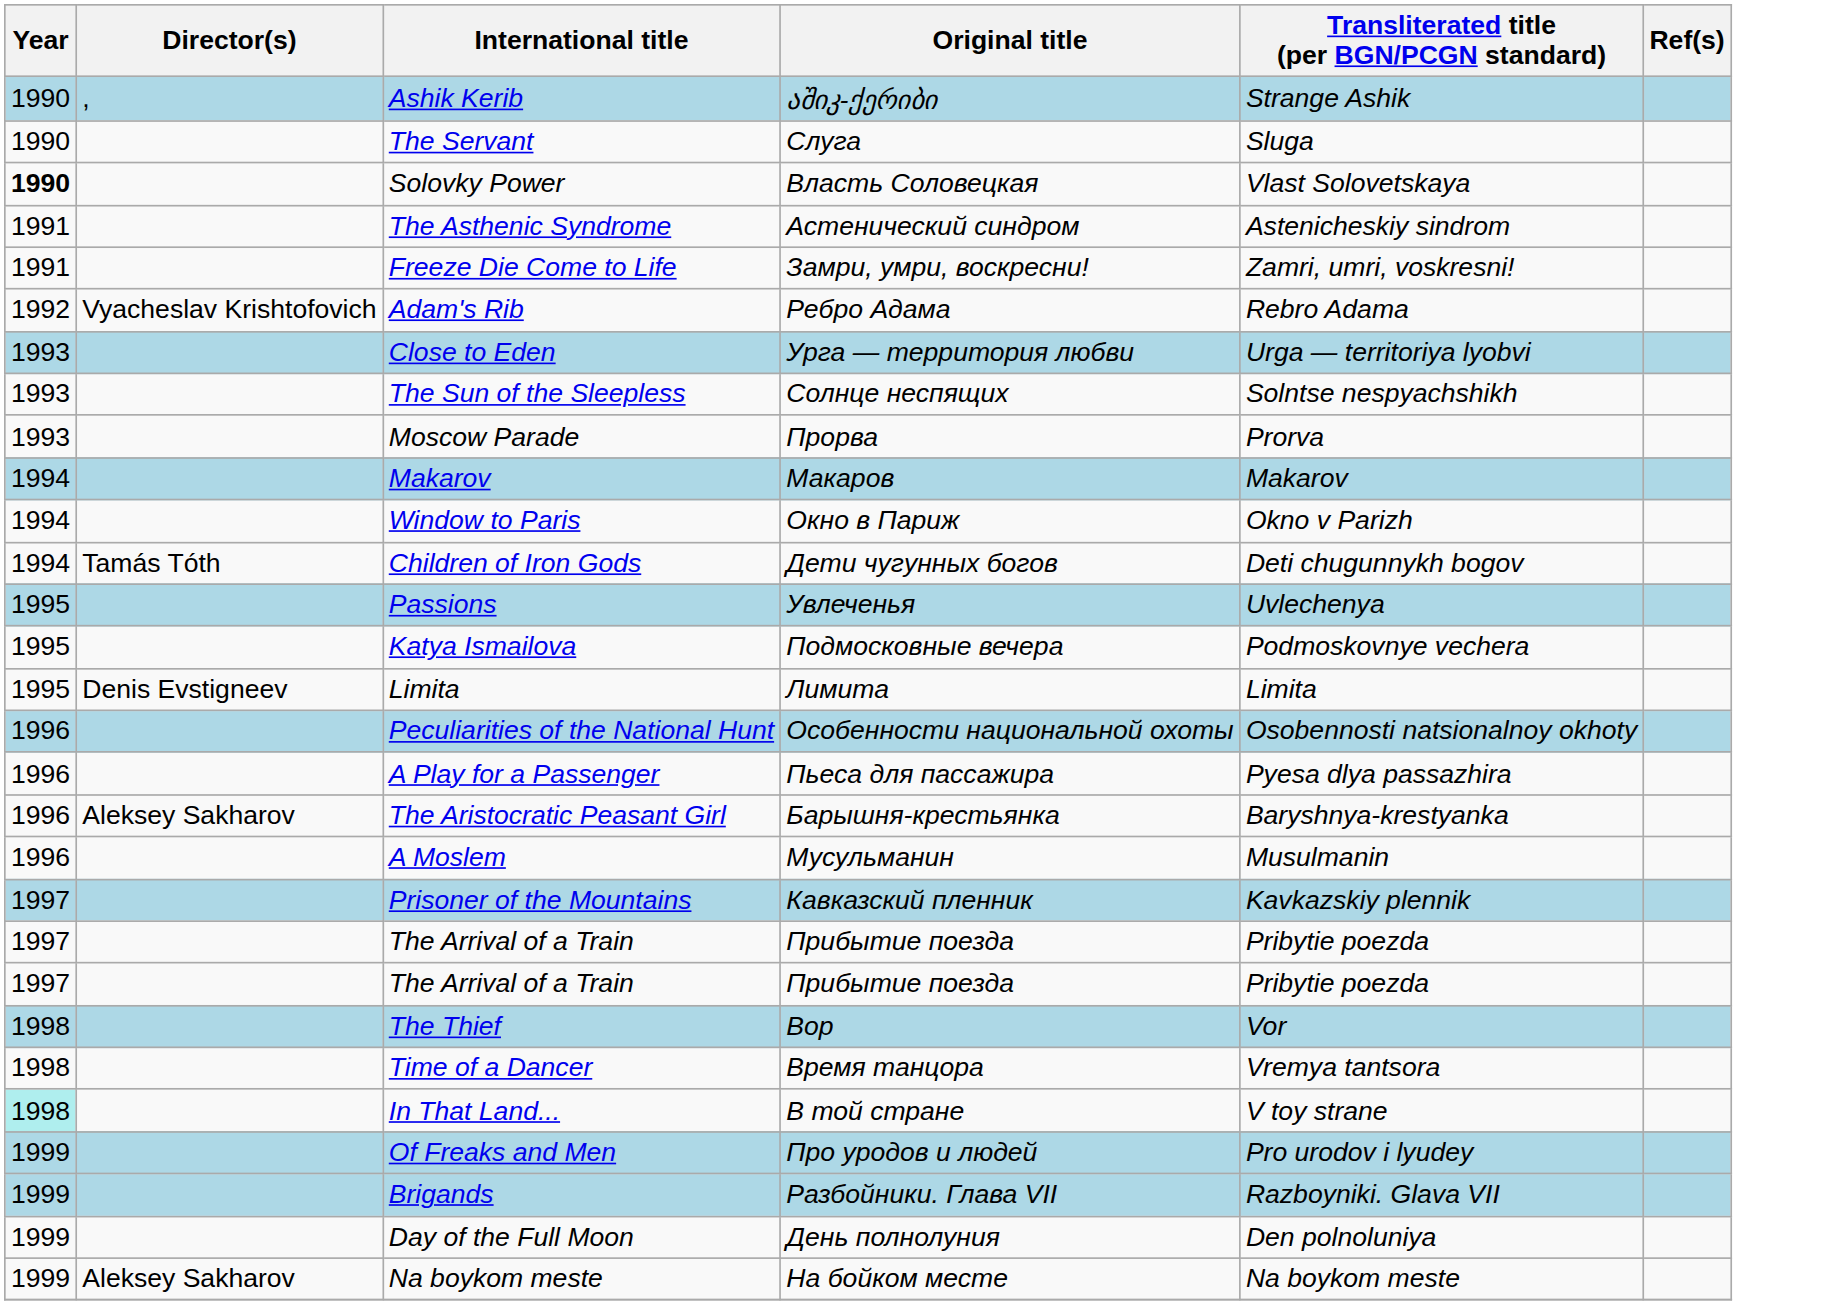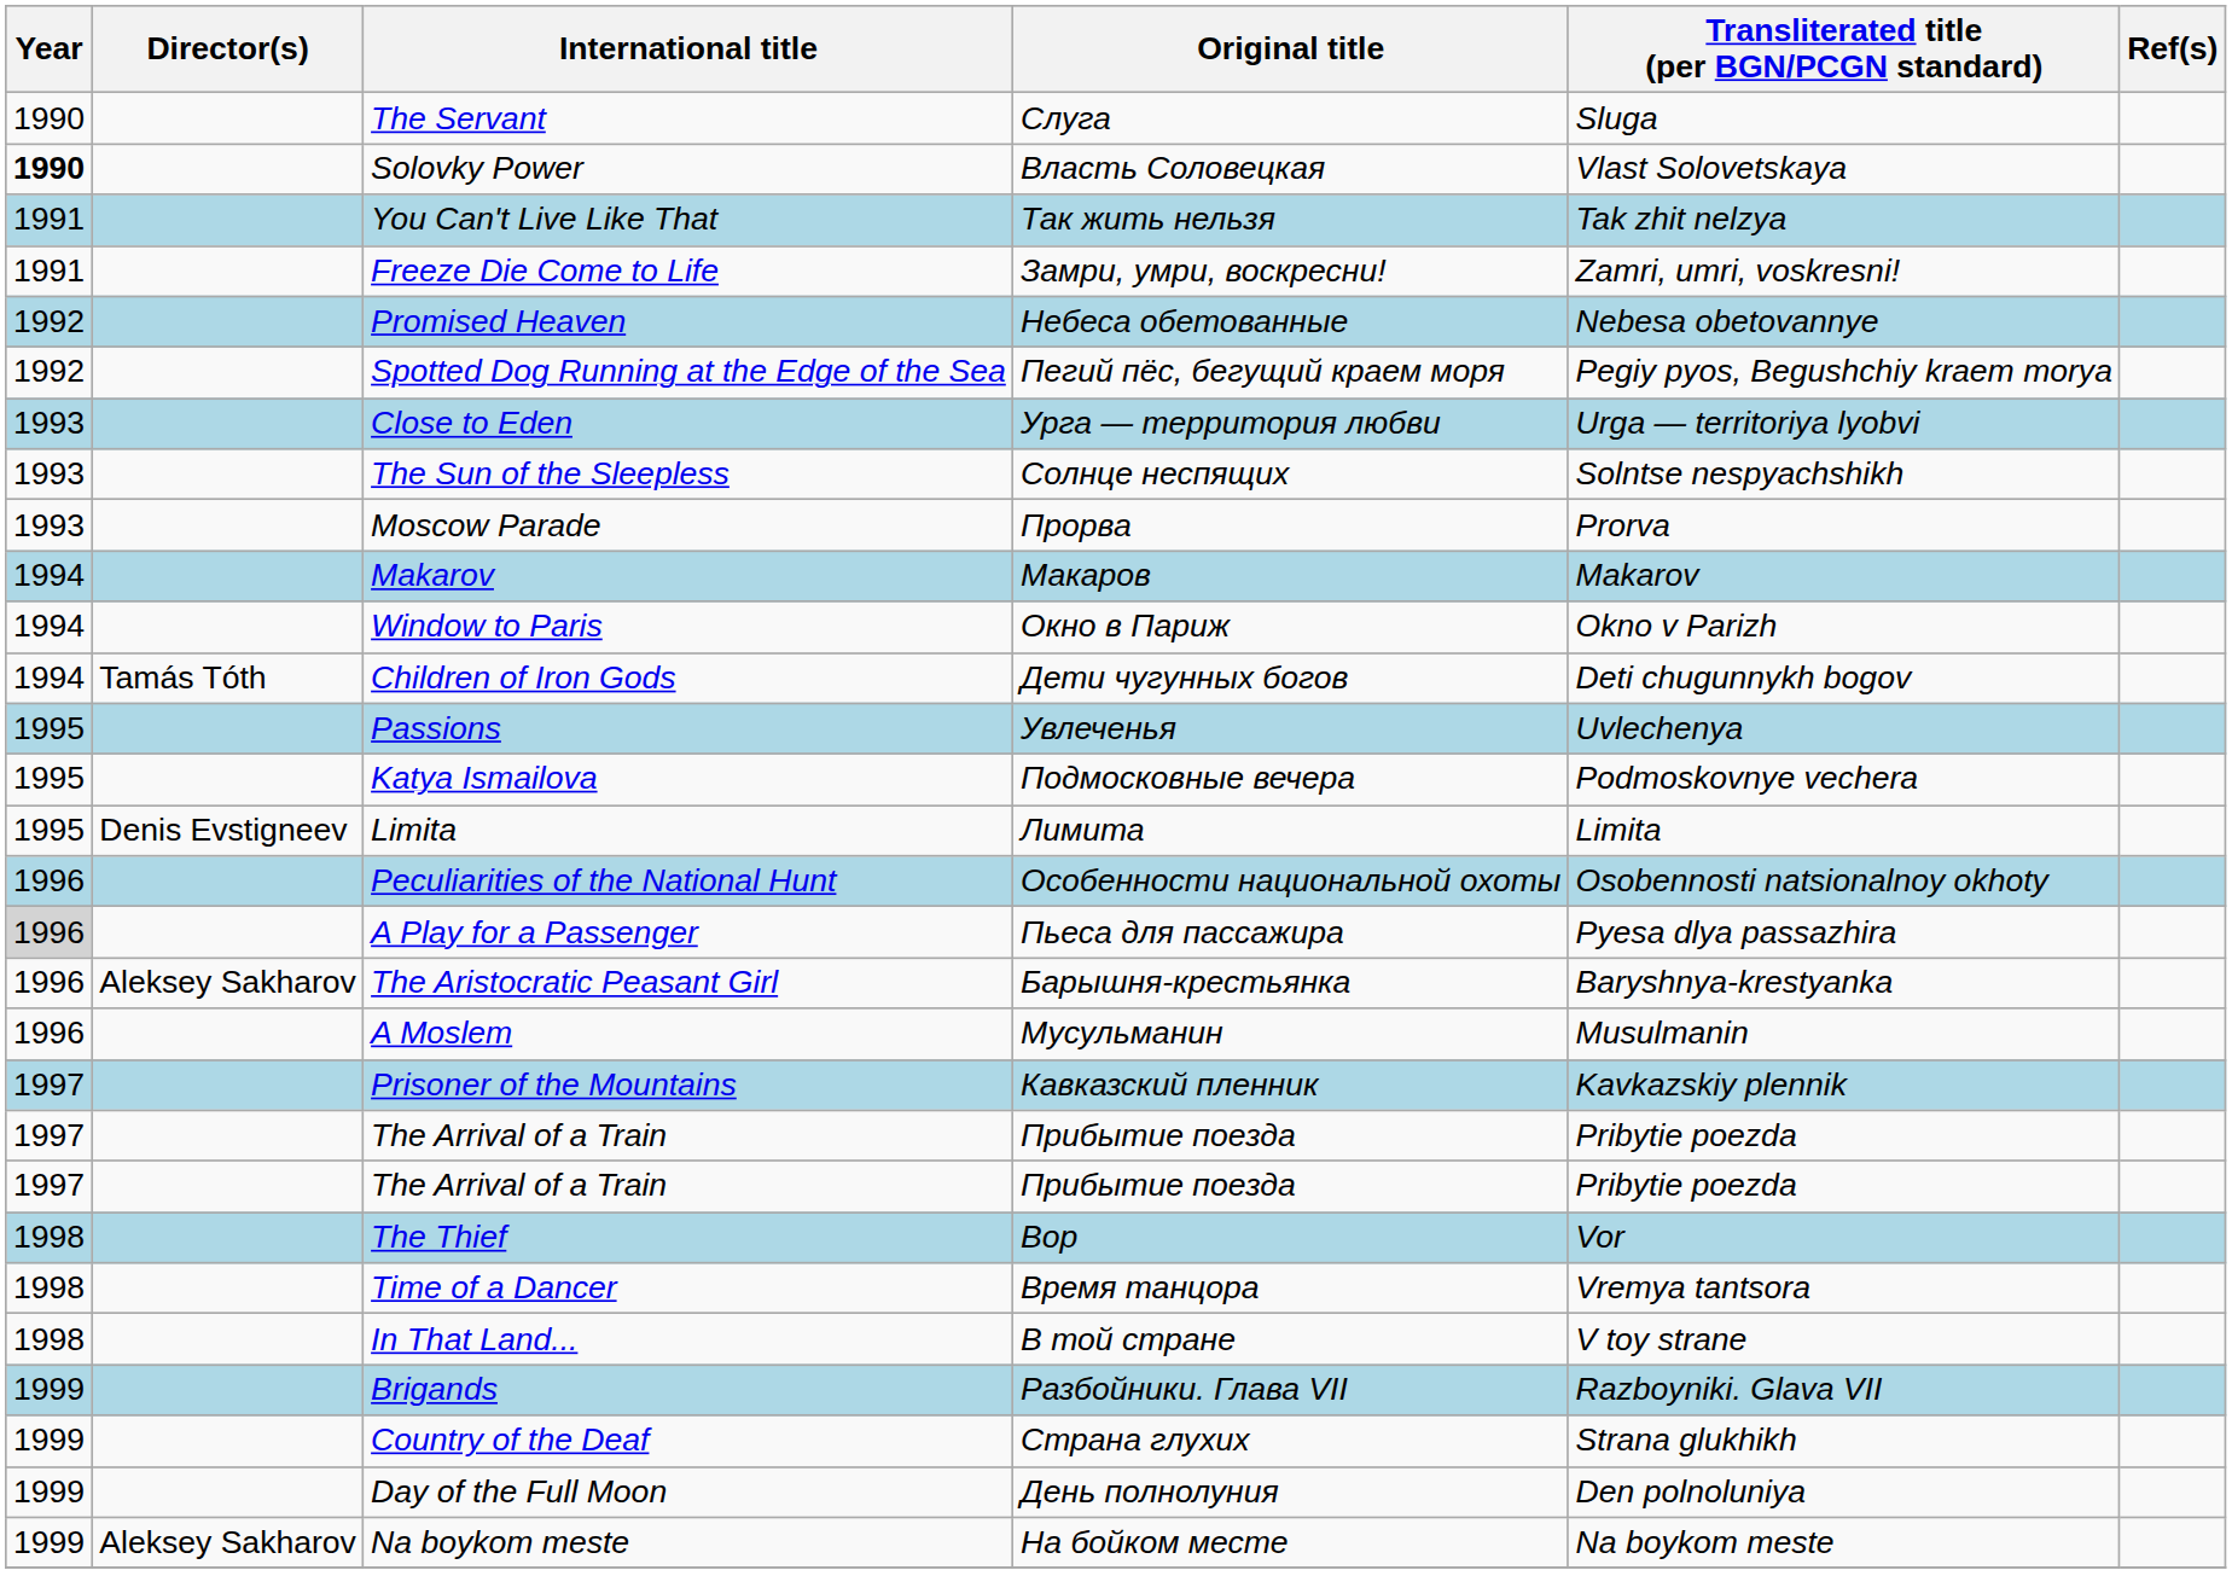 <table class="wikitable sortable">
 <tr>
 <th scope="col">Year</th>
 <th scope="col">Director(s)</th>
 <th scope="col">International title</th>
 <th scope="col">Original title</th>
 <th scope="col"><a href='#'>Transliterated</a> title<br>(per <a href='#'>BGN/PCGN</a> standard)</th>
 <th scope="col" class="unsortable">Ref(s)</th>
-</tr>
-<tr>
-<td style="background-color:lightblue">1990</td>
-<td style="background-color:lightblue">, </td>
-<td style="background-color:lightblue"><em><a href='#'>Ashik Kerib</a></em></td>
-<td style="background-color:lightblue"><em>აშიკ-ქერიბი</em></td>
-<td style="background-color:lightblue"><em>Strange Ashik</em></td>
-<td style="background-color:lightblue"></td>
 </tr>
 <tr>
 <td>1990</td>
 <td></td>
 <td><em><a href='#'>The Servant</a></em></td>
 <td><em>Слуга</em></td>
 <td><em>Sluga</em></td>
 <td></td>
 </tr>
 <tr>
 <td><strong>1990</strong></td>
 <td></td>
 <td><em>Solovky Power</em></td>
 <td><em>Власть Соловецкая</em></td>
 <td><em>Vlast Solovetskaya</em></td>
 <td></td>
 </tr>
 <tr>
-<td>1991</td>
-<td></td>
-<td><em><a href='#'>The Asthenic Syndrome</a></em></td>
-<td><em>Астенический синдром</em></td>
-<td><em>Astenicheskiy sindrom</em></td>
-<td></td>
+<td style="background-color:lightblue">1991</td>
+<td style="background-color:lightblue"></td>
+<td style="background-color:lightblue"><em>You Can't Live Like That</em></td>
+<td style="background-color:lightblue"><em>Так жить нельзя</em></td>
+<td style="background-color:lightblue"><em>Tak zhit nelzya</em></td>
+<td style="background-color:lightblue"></td>
 </tr>
 <tr>
 <td>1991</td>
 <td></td>
 <td><em><a href='#'>Freeze Die Come to Life</a></em></td>
 <td><em>Замри, умри, воскресни!</em></td>
 <td><em>Zamri, umri, voskresni!</em></td>
 <td></td>
 </tr>
 <tr>
+<td style="background-color:lightblue">1992</td>
+<td style="background-color:lightblue"></td>
+<td style="background-color:lightblue"><em><a href='#'>Promised Heaven</a></em></td>
+<td style="background-color:lightblue"><em>Небеса обетованные</em></td>
+<td style="background-color:lightblue"><em>Nebesa obetovannye</em></td>
+<td style="background-color:lightblue"></td>
+</tr>
+<tr>
 <td>1992</td>
-<td>Vyacheslav Krishtofovich</td>
-<td><em><a href='#'>Adam's Rib</a></em></td>
-<td><em>Ребро Адама</em></td>
-<td><em>Rebro Adama</em></td>
+<td></td>
+<td><em><a href='#'>Spotted Dog Running at the Edge of the Sea</a></em></td>
+<td><em>Пегий пёс, бегущий краем моря</em></td>
+<td><em>Pegiy pyos, Begushchiy kraem morya</em></td>
 <td></td>
 </tr>
 <tr>
 <td style="background-color:lightblue">1993</td>
 <td style="background-color:lightblue"></td>
 <td style="background-color:lightblue"><em><a href='#'>Close to Eden</a></em></td>
 <td style="background-color:lightblue"><em>Урга — территория любви</em></td>
 <td style="background-color:lightblue"><em>Urga — territoriya lyobvi</em></td>
 <td style="background-color:lightblue"></td>
 </tr>
 <tr>
 <td>1993</td>
 <td></td>
 <td><em><a href='#'>The Sun of the Sleepless</a></em></td>
 <td><em>Солнце неспящих</em></td>
 <td><em>Solntse nespyachshikh</em></td>
 <td></td>
 </tr>
 <tr>
 <td>1993</td>
 <td></td>
 <td><em>Moscow Parade</em></td>
 <td><em>Прорва</em></td>
 <td><em>Prorva</em></td>
 <td></td>
 </tr>
 <tr>
 <td style="background-color:lightblue">1994</td>
 <td style="background-color:lightblue"></td>
 <td style="background-color:lightblue"><em><a href='#'>Makarov</a></em></td>
 <td style="background-color:lightblue"><em>Макаров</em></td>
 <td style="background-color:lightblue"><em>Makarov</em></td>
 <td style="background-color:lightblue"></td>
 </tr>
 <tr>
 <td>1994</td>
 <td></td>
 <td><em><a href='#'>Window to Paris</a></em></td>
 <td><em>Окно в Париж</em></td>
 <td><em>Okno v Parizh</em></td>
 <td></td>
 </tr>
 <tr>
 <td>1994</td>
 <td>Tamás Tóth</td>
 <td><em><a href='#'>Children of Iron Gods</a></em></td>
 <td><em>Дети чугунных богов</em></td>
 <td><em>Deti chugunnykh bogov</em></td>
 <td></td>
 </tr>
 <tr>
 <td style="background-color:lightblue">1995</td>
 <td style="background-color:lightblue"></td>
 <td style="background-color:lightblue"><em><a href='#'>Passions</a></em></td>
 <td style="background-color:lightblue"><em>Увлеченья</em></td>
 <td style="background-color:lightblue"><em>Uvlechenya</em></td>
 <td style="background-color:lightblue"></td>
 </tr>
 <tr>
 <td>1995</td>
 <td></td>
 <td><em><a href='#'>Katya Ismailova</a></em></td>
 <td><em>Подмосковные вечера</em></td>
 <td><em>Podmoskovnye vechera</em></td>
 <td></td>
 </tr>
 <tr>
 <td>1995</td>
 <td>Denis Evstigneev</td>
 <td><em>Limita</em></td>
 <td><em>Лимита</em></td>
 <td><em>Limita</em></td>
 <td></td>
 </tr>
 <tr>
 <td style="background-color:lightblue">1996</td>
 <td style="background-color:lightblue"></td>
 <td style="background-color:lightblue"><em><a href='#'>Peculiarities of the National Hunt</a></em></td>
 <td style="background-color:lightblue"><em>Особенности национальной охоты</em></td>
 <td style="background-color:lightblue"><em>Osobennosti natsionalnoy okhoty</em></td>
 <td style="background-color:lightblue"></td>
 </tr>
 <tr>
-<td>1996</td>
+<td style="background: lightgrey;">1996</td>
 <td></td>
 <td><em><a href='#'>A Play for a Passenger</a></em></td>
 <td><em>Пьеса для пассажира</em></td>
 <td><em>Pyesa dlya passazhira</em></td>
 <td></td>
 </tr>
 <tr>
 <td>1996</td>
 <td>Aleksey Sakharov</td>
 <td><em><a href='#'>The Aristocratic Peasant Girl</a></em></td>
 <td><em>Барышня-крестьянка</em></td>
 <td><em>Baryshnya-krestyanka</em></td>
 <td></td>
 </tr>
 <tr>
 <td>1996</td>
 <td></td>
 <td><em><a href='#'>A Moslem</a></em></td>
 <td><em>Мусульманин</em></td>
 <td><em>Musulmanin</em></td>
 <td></td>
 </tr>
 <tr>
 <td style="background-color:lightblue">1997</td>
 <td style="background-color:lightblue"></td>
 <td style="background-color:lightblue"><em><a href='#'>Prisoner of the Mountains</a></em></td>
 <td style="background-color:lightblue"><em>Кавказский пленник</em></td>
 <td style="background-color:lightblue"><em>Kavkazskiy plennik</em></td>
 <td style="background-color:lightblue"></td>
 </tr>
 <tr>
 <td>1997</td>
 <td></td>
 <td><em>The Arrival of a Train</em></td>
 <td><em>Прибытие поезда</em></td>
 <td><em>Pribytie poezda</em></td>
 <td></td>
 </tr>
 <tr>
 <td>1997</td>
 <td></td>
 <td><em>The Arrival of a Train</em></td>
 <td><em>Прибытие поезда</em></td>
 <td><em>Pribytie poezda</em></td>
 <td></td>
 </tr>
 <tr>
 <td style="background-color:lightblue">1998</td>
 <td style="background-color:lightblue"></td>
 <td style="background-color:lightblue"><em><a href='#'>The Thief</a></em></td>
 <td style="background-color:lightblue"><em>Вор</em></td>
 <td style="background-color:lightblue"><em>Vor</em></td>
 <td style="background-color:lightblue"></td>
 </tr>
 <tr>
 <td>1998</td>
 <td></td>
 <td><em><a href='#'>Time of a Dancer</a></em></td>
 <td><em>Время танцора</em></td>
 <td><em>Vremya tantsora</em></td>
 <td></td>
 </tr>
 <tr>
-<td style="background: paleturquoise;">1998</td>
+<td>1998</td>
 <td></td>
 <td><em><a href='#'>In That Land...</a></em></td>
 <td><em>В той стране</em></td>
 <td><em>V toy strane</em></td>
 <td></td>
 </tr>
 <tr>
 <td style="background-color:lightblue">1999</td>
 <td style="background-color:lightblue"></td>
-<td style="background-color:lightblue"><em><a href='#'>Of Freaks and Men</a></em></td>
-<td style="background-color:lightblue"><em>Про уродов и людей</em></td>
-<td style="background-color:lightblue"><em>Pro urodov i lyudey</em></td>
-<td style="background-color:lightblue"></td>
-</tr>
-<tr>
-<td style="background-color:lightblue">1999</td>
-<td style="background-color:lightblue"></td>
 <td style="background-color:lightblue"><em><a href='#'>Brigands</a></em></td>
 <td style="background-color:lightblue"><em>Разбойники. Глава VII</em></td>
 <td style="background-color:lightblue"><em>Razboyniki. Glava VII</em></td>
 <td style="background-color:lightblue"></td>
+</tr>
+<tr>
+<td>1999</td>
+<td></td>
+<td><em><a href='#'>Country of the Deaf</a></em></td>
+<td><em>Страна глухих</em></td>
+<td><em>Strana glukhikh</em></td>
+<td></td>
 </tr>
 <tr>
 <td>1999</td>
 <td></td>
 <td><em>Day of the Full Moon</em></td>
 <td><em>День полнолуния</em></td>
 <td><em>Den polnoluniya</em></td>
 <td></td>
 </tr>
 <tr>
 <td>1999</td>
 <td>Aleksey Sakharov</td>
 <td><em>Na boykom meste</em></td>
 <td><em>На бойком месте</em></td>
 <td><em>Na boykom meste</em></td>
 <td></td>
 </tr>
 <tr>
 </tr>
 </table>
